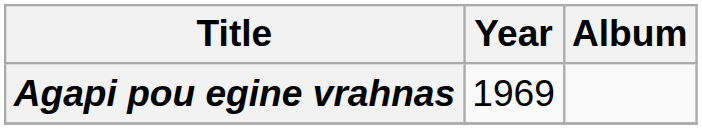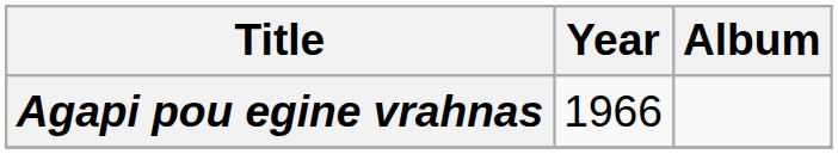 <table class="wikitable plainrowheaders sortable" style="margin-right: 0;">
 <tr>
 <th scope="col">Title</th>
 <th scope="col">Year</th>
 <th scope="col">Album</th>
 </tr>
 <tr>
 <th scope="row"><em>Agapi pou egine vrahnas</em></th>
-<td>1969</td>
+<td>1966</td>
 <td></td>
 </tr>
 <tr>
 </tr>
 </table>
